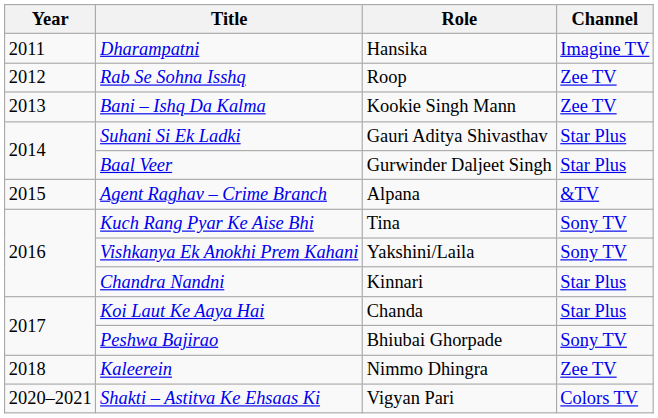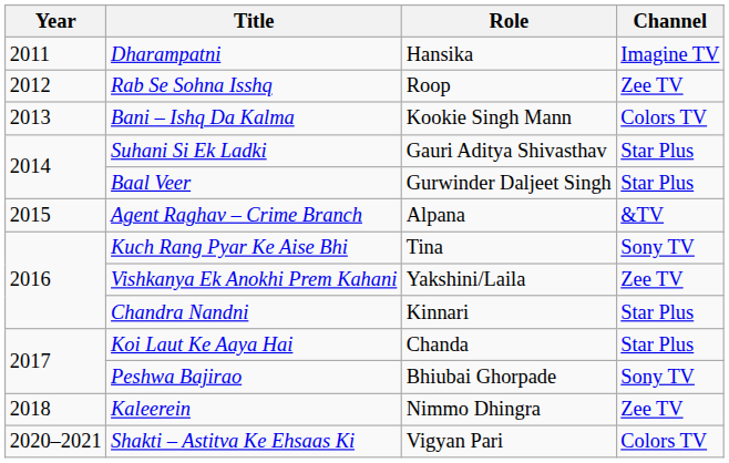 <table class="wikitable">
 <tr>
 <th>Year</th>
 <th>Title</th>
 <th>Role</th>
 <th>Channel</th>
 </tr>
 <tr>
 <td>2011</td>
 <td><em><a href='#'>Dharampatni</a></em></td>
 <td>Hansika</td>
 <td><a href='#'>Imagine TV</a></td>
 </tr>
 <tr>
 <td>2012</td>
 <td><em><a href='#'>Rab Se Sohna Isshq</a></em></td>
 <td>Roop</td>
 <td><a href='#'>Zee TV</a></td>
 </tr>
 <tr>
 <td>2013</td>
 <td><em><a href='#'>Bani – Ishq Da Kalma</a></em></td>
 <td>Kookie Singh Mann</td>
-<td><a href='#'>Zee TV</a></td>
+<td><a href='#'>Colors TV</a></td>
 </tr>
 <tr>
 <td rowspan="2">2014</td>
 <td><em><a href='#'>Suhani Si Ek Ladki</a></em></td>
 <td>Gauri Aditya Shivasthav</td>
 <td><a href='#'>Star Plus</a></td>
 </tr>
 <tr>
 <td><em><a href='#'>Baal Veer</a></em></td>
 <td>Gurwinder Daljeet Singh</td>
 <td><a href='#'>Star Plus</a></td>
 </tr>
 <tr>
 <td>2015</td>
 <td><em><a href='#'>Agent Raghav – Crime Branch</a></em></td>
 <td>Alpana</td>
 <td><a href='#'>&TV</a></td>
 </tr>
 <tr>
 <td rowspan="3">2016</td>
 <td><em><a href='#'>Kuch Rang Pyar Ke Aise Bhi</a></em></td>
 <td>Tina</td>
 <td><a href='#'>Sony TV</a></td>
 </tr>
 <tr>
 <td><em><a href='#'>Vishkanya Ek Anokhi Prem Kahani</a></em></td>
 <td>Yakshini/Laila</td>
-<td><a href='#'>Sony TV</a></td>
+<td><a href='#'>Zee TV</a></td>
 </tr>
 <tr>
 <td><em><a href='#'>Chandra Nandni</a></em></td>
 <td>Kinnari</td>
 <td><a href='#'>Star Plus</a></td>
 </tr>
 <tr>
 <td rowspan="2">2017</td>
 <td><em><a href='#'>Koi Laut Ke Aaya Hai</a></em></td>
 <td>Chanda</td>
 <td><a href='#'>Star Plus</a></td>
 </tr>
 <tr>
 <td><em><a href='#'>Peshwa Bajirao</a></em></td>
 <td>Bhiubai Ghorpade</td>
 <td><a href='#'>Sony TV</a></td>
 </tr>
 <tr>
 <td>2018</td>
 <td><em><a href='#'>Kaleerein</a></em></td>
 <td>Nimmo Dhingra</td>
 <td><a href='#'>Zee TV</a></td>
 </tr>
 <tr>
 <td>2020–2021</td>
 <td><em><a href='#'>Shakti – Astitva Ke Ehsaas Ki</a></em></td>
 <td>Vigyan Pari</td>
 <td><a href='#'>Colors TV</a></td>
 </tr>
 </table>
